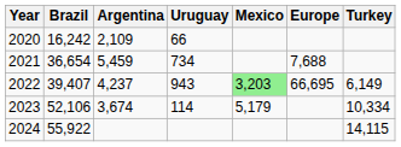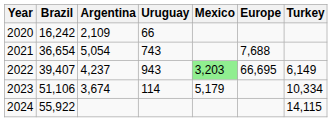 <table class="wikitable">
 <tr>
 <th>Year</th>
 <th>Brazil</th>
 <th>Argentina</th>
 <th>Uruguay</th>
 <th>Mexico</th>
 <th>Europe</th>
 <th>Turkey</th>
 </tr>
 <tr>
 <td>2020</td>
 <td>16,242</td>
 <td>2,109</td>
 <td>66</td>
 <td></td>
 <td></td>
 <td></td>
 </tr>
 <tr>
 <td>2021</td>
 <td>36,654</td>
-<td>5,459</td>
-<td>734</td>
+<td>5,054</td>
+<td>743</td>
 <td></td>
 <td>7,688</td>
 <td></td>
 </tr>
 <tr>
 <td>2022</td>
 <td>39,407</td>
 <td>4,237</td>
 <td>943</td>
 <td style="background: lightgreen;">3,203</td>
 <td>66,695</td>
 <td>6,149</td>
 </tr>
 <tr>
 <td>2023</td>
-<td>52,106</td>
+<td>51,106</td>
 <td>3,674</td>
 <td>114</td>
 <td>5,179</td>
 <td></td>
 <td>10,334</td>
 </tr>
 <tr>
 <td>2024</td>
 <td>55,922</td>
 <td></td>
 <td></td>
 <td></td>
 <td></td>
 <td>14,115</td>
 </tr>
 </table>
